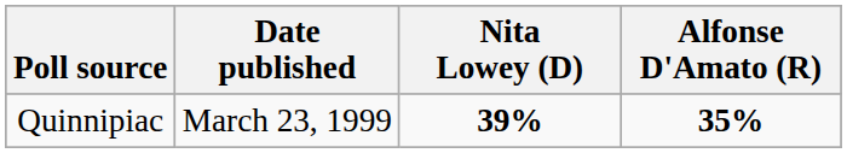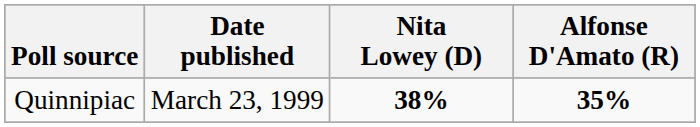 <table class="wikitable">
 <tr valign=bottom>
 <th>Poll source</th>
 <th>Date<br>published</th>
 <th style="width:100px;">Nita<br>Lowey (D)</th>
 <th style="width:100px;">Alfonse<br>D'Amato (R)</th>
 </tr>
 <tr>
 <td align=center>Quinnipiac</td>
 <td align=center>March 23, 1999</td>
-<td align=center ><strong>39%</strong></td>
+<td align=center ><strong>38%</strong></td>
 <td align=center ><strong>35%</strong></td>
 </tr>
 </table>
